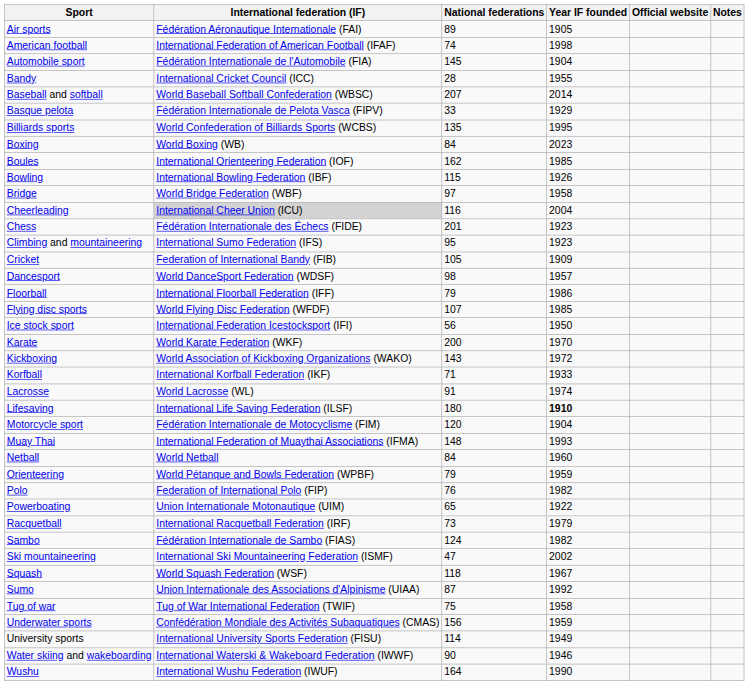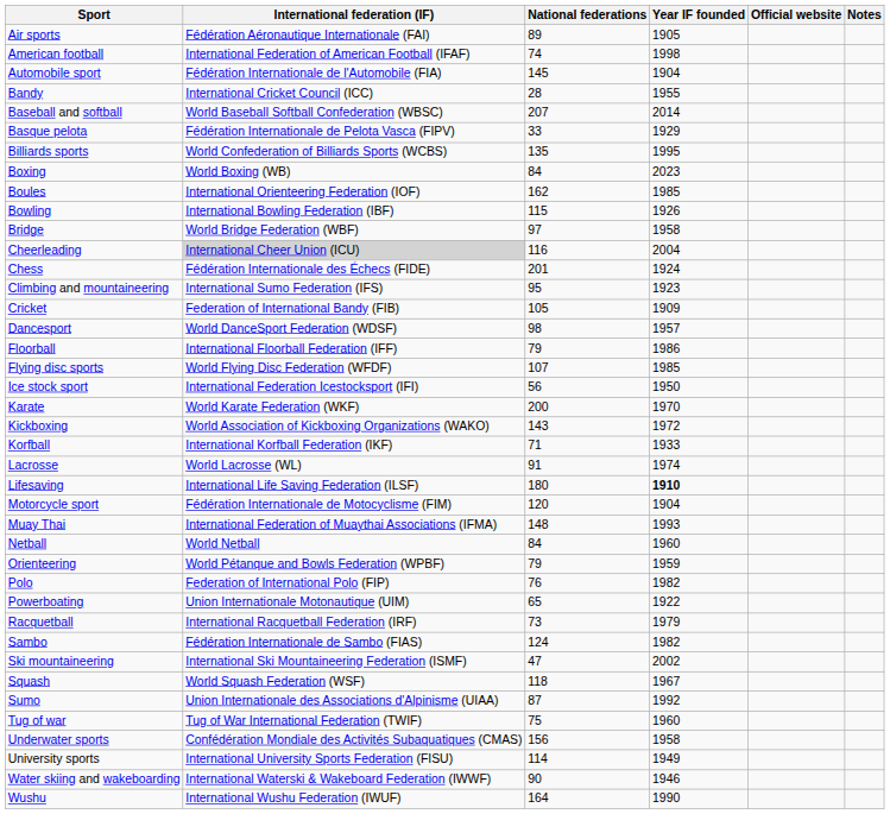 <table class="wikitable sortable">
 <tr>
 <th>Sport</th>
 <th>International federation (IF)</th>
 <th>National federations</th>
 <th>Year IF founded</th>
 <th>Official website</th>
 <th>Notes</th>
 </tr>
 <tr>
 <td><a href='#'>Air sports</a></td>
 <td><a href='#'>Fédération Aéronautique Internationale</a> (FAI)</td>
 <td>89</td>
 <td>1905</td>
 <td></td>
 <td></td>
 </tr>
 <tr>
 <td><a href='#'>American football</a></td>
 <td><a href='#'>International Federation of American Football</a> (IFAF)</td>
 <td>74</td>
 <td>1998</td>
 <td></td>
 <td></td>
 </tr>
 <tr>
 <td><a href='#'>Automobile sport</a></td>
 <td><a href='#'>Fédération Internationale de l'Automobile</a> (FIA)</td>
 <td>145</td>
 <td>1904</td>
 <td></td>
 <td></td>
 </tr>
 <tr>
 <td><a href='#'>Bandy</a></td>
 <td><a href='#'>International Cricket Council</a> (ICC)</td>
 <td>28</td>
 <td>1955</td>
 <td></td>
 <td></td>
 </tr>
 <tr>
 <td><a href='#'>Baseball</a> and <a href='#'>softball</a></td>
 <td><a href='#'>World Baseball Softball Confederation</a> (WBSC)</td>
 <td>207</td>
 <td>2014</td>
 <td></td>
 <td></td>
 </tr>
 <tr>
 <td><a href='#'>Basque pelota</a></td>
 <td><a href='#'>Fédération Internationale de Pelota Vasca</a> (FIPV)</td>
 <td>33</td>
 <td>1929</td>
 <td></td>
 <td></td>
 </tr>
 <tr>
 <td><a href='#'>Billiards sports</a></td>
 <td><a href='#'>World Confederation of Billiards Sports</a> (WCBS)</td>
 <td>135</td>
 <td>1995</td>
 <td></td>
 <td></td>
 </tr>
 <tr>
 <td><a href='#'>Boxing</a></td>
 <td><a href='#'>World Boxing</a> (WB)</td>
 <td>84</td>
 <td>2023</td>
 <td></td>
 <td></td>
 </tr>
 <tr>
 <td><a href='#'>Boules</a></td>
 <td><a href='#'>International Orienteering Federation</a> (IOF)</td>
 <td>162</td>
 <td>1985</td>
 <td></td>
 <td></td>
 </tr>
 <tr>
 <td><a href='#'>Bowling</a></td>
 <td><a href='#'>International Bowling Federation</a> (IBF)</td>
 <td>115</td>
 <td>1926</td>
 <td></td>
 <td></td>
 </tr>
 <tr>
 <td><a href='#'>Bridge</a></td>
 <td><a href='#'>World Bridge Federation</a> (WBF)</td>
 <td>97</td>
 <td>1958</td>
 <td></td>
 <td></td>
 </tr>
 <tr>
 <td><a href='#'>Cheerleading</a></td>
 <td style="background: lightgrey;"><a href='#'>International Cheer Union</a> (ICU)</td>
 <td>116</td>
 <td>2004</td>
 <td></td>
 <td></td>
 </tr>
 <tr>
 <td><a href='#'>Chess</a></td>
 <td><a href='#'>Fédération Internationale des Échecs</a> (FIDE)</td>
 <td>201</td>
-<td>1923</td>
+<td>1924</td>
 <td></td>
 <td></td>
 </tr>
 <tr>
 <td><a href='#'>Climbing</a> and <a href='#'>mountaineering</a></td>
 <td><a href='#'>International Sumo Federation</a> (IFS)</td>
 <td>95</td>
 <td>1923</td>
 <td></td>
 <td></td>
 </tr>
 <tr>
 <td><a href='#'>Cricket</a></td>
 <td><a href='#'>Federation of International Bandy</a> (FIB)</td>
 <td>105</td>
 <td>1909</td>
 <td></td>
 <td></td>
 </tr>
 <tr>
 <td><a href='#'>Dancesport</a></td>
 <td><a href='#'>World DanceSport Federation</a> (WDSF)</td>
 <td>98</td>
 <td>1957</td>
 <td></td>
 <td></td>
 </tr>
 <tr>
 <td><a href='#'>Floorball</a></td>
 <td><a href='#'>International Floorball Federation</a> (IFF)</td>
 <td>79</td>
 <td>1986</td>
 <td></td>
 <td></td>
 </tr>
 <tr>
 <td><a href='#'>Flying disc sports</a></td>
 <td><a href='#'>World Flying Disc Federation</a> (WFDF)</td>
 <td>107</td>
 <td>1985</td>
 <td></td>
 <td></td>
 </tr>
 <tr>
 <td><a href='#'>Ice stock sport</a></td>
 <td><a href='#'>International Federation Icestocksport</a> (IFI)</td>
 <td>56</td>
 <td>1950</td>
 <td></td>
 <td></td>
 </tr>
 <tr>
 <td><a href='#'>Karate</a></td>
 <td><a href='#'>World Karate Federation</a> (WKF)</td>
 <td>200</td>
 <td>1970</td>
 <td></td>
 <td></td>
 </tr>
 <tr>
 <td><a href='#'>Kickboxing</a></td>
 <td><a href='#'>World Association of Kickboxing Organizations</a> (WAKO)</td>
 <td>143</td>
 <td>1972</td>
 <td></td>
 <td></td>
 </tr>
 <tr>
 <td><a href='#'>Korfball</a></td>
 <td><a href='#'>International Korfball Federation</a> (IKF)</td>
 <td>71</td>
 <td>1933</td>
 <td></td>
 <td></td>
 </tr>
 <tr>
 <td><a href='#'>Lacrosse</a></td>
 <td><a href='#'>World Lacrosse</a> (WL)</td>
 <td>91</td>
 <td>1974</td>
 <td></td>
 <td></td>
 </tr>
 <tr>
 <td><a href='#'>Lifesaving</a></td>
 <td><a href='#'>International Life Saving Federation</a> (ILSF)</td>
 <td>180</td>
 <td><strong>1910</strong></td>
 <td></td>
 <td></td>
 </tr>
 <tr>
 <td><a href='#'>Motorcycle sport</a></td>
 <td><a href='#'>Fédération Internationale de Motocyclisme</a> (FIM)</td>
 <td>120</td>
 <td>1904</td>
 <td></td>
 <td></td>
 </tr>
 <tr>
 <td><a href='#'>Muay Thai</a></td>
 <td><a href='#'>International Federation of Muaythai Associations</a> (IFMA)</td>
 <td>148</td>
 <td>1993</td>
 <td></td>
 <td></td>
 </tr>
 <tr>
 <td><a href='#'>Netball</a></td>
 <td><a href='#'>World Netball</a></td>
 <td>84</td>
 <td>1960</td>
 <td></td>
 <td></td>
 </tr>
 <tr>
 <td><a href='#'>Orienteering</a></td>
 <td><a href='#'>World Pétanque and Bowls Federation</a> (WPBF)</td>
 <td>79</td>
 <td>1959</td>
 <td></td>
 <td></td>
 </tr>
 <tr>
 <td><a href='#'>Polo</a></td>
 <td><a href='#'>Federation of International Polo</a> (FIP)</td>
 <td>76</td>
 <td>1982</td>
 <td></td>
 <td></td>
 </tr>
 <tr>
 <td><a href='#'>Powerboating</a></td>
 <td><a href='#'>Union Internationale Motonautique</a> (UIM)</td>
 <td>65</td>
 <td>1922</td>
 <td></td>
 <td></td>
 </tr>
 <tr>
 <td><a href='#'>Racquetball</a></td>
 <td><a href='#'>International Racquetball Federation</a> (IRF)</td>
 <td>73</td>
 <td>1979</td>
 <td></td>
 <td></td>
 </tr>
 <tr>
 <td><a href='#'>Sambo</a></td>
 <td><a href='#'>Fédération Internationale de Sambo</a> (FIAS)</td>
 <td>124</td>
 <td>1982</td>
 <td></td>
 <td></td>
 </tr>
 <tr>
 <td><a href='#'>Ski mountaineering</a></td>
 <td><a href='#'>International Ski Mountaineering Federation</a> (ISMF)</td>
 <td>47</td>
 <td>2002</td>
 <td></td>
 <td></td>
 </tr>
 <tr>
 <td><a href='#'>Squash</a></td>
 <td><a href='#'>World Squash Federation</a> (WSF)</td>
 <td>118</td>
 <td>1967</td>
 <td></td>
 <td></td>
 </tr>
 <tr>
 <td><a href='#'>Sumo</a></td>
 <td><a href='#'>Union Internationale des Associations d'Alpinisme</a> (UIAA)</td>
 <td>87</td>
 <td>1992</td>
 <td></td>
 <td></td>
 </tr>
 <tr>
 <td><a href='#'>Tug of war</a></td>
 <td><a href='#'>Tug of War International Federation</a> (TWIF)</td>
 <td>75</td>
-<td>1958</td>
+<td>1960</td>
 <td></td>
 <td></td>
 </tr>
 <tr>
 <td><a href='#'>Underwater sports</a></td>
 <td><a href='#'>Confédération Mondiale des Activités Subaquatiques</a> (CMAS)</td>
 <td>156</td>
-<td>1959</td>
+<td>1958</td>
 <td></td>
 <td></td>
 </tr>
 <tr>
 <td>University sports</td>
 <td><a href='#'>International University Sports Federation</a> (FISU)</td>
 <td>114</td>
 <td>1949</td>
 <td></td>
 <td></td>
 </tr>
 <tr>
 <td><a href='#'>Water skiing</a> and <a href='#'>wakeboarding</a></td>
 <td><a href='#'>International Waterski & Wakeboard Federation</a> (IWWF)</td>
 <td>90</td>
 <td>1946</td>
 <td></td>
 <td></td>
 </tr>
 <tr>
 <td><a href='#'>Wushu</a></td>
 <td><a href='#'>International Wushu Federation</a> (IWUF)</td>
 <td>164</td>
 <td>1990</td>
 <td></td>
 <td></td>
 </tr>
 </table>
